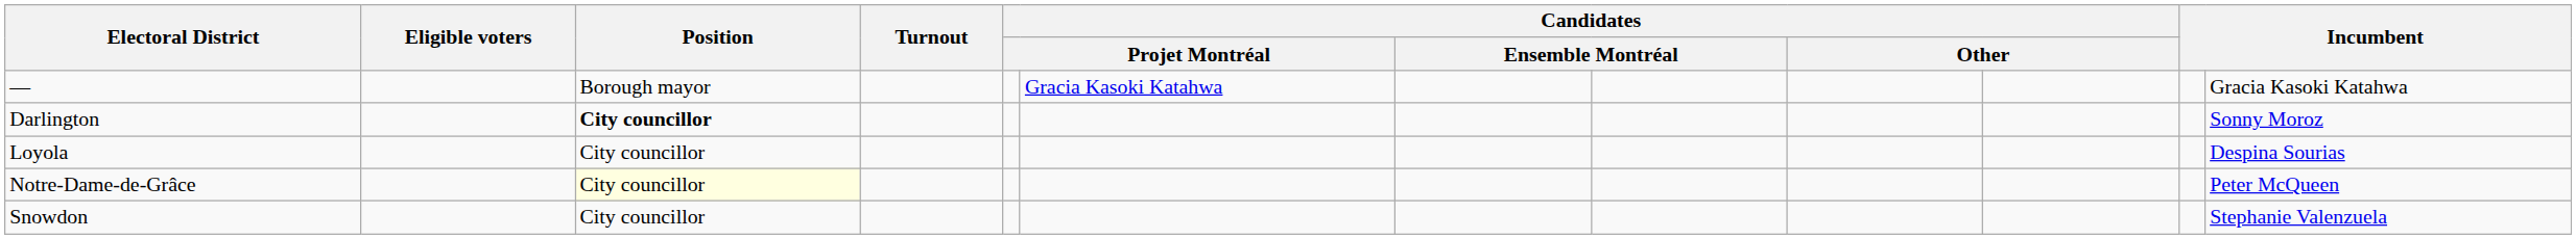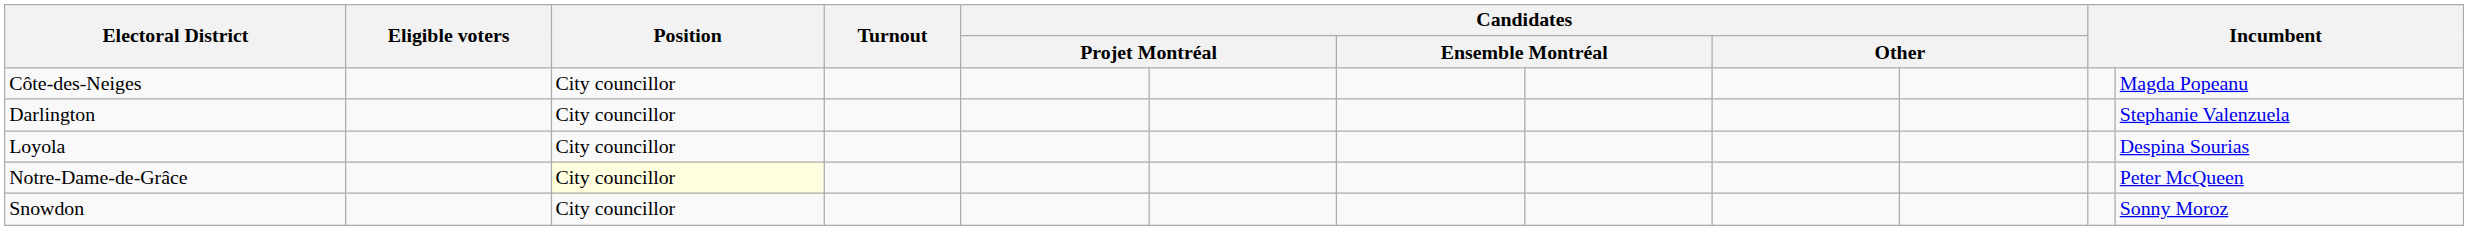 <table class="wikitable" width="100%">
 <tr>
 <th width=10% rowspan=2>Electoral District</th>
 <th width=6% rowspan=2>Eligible voters</th>
 <th width=8% rowspan=2>Position</th>
 <th width=4% rowspan=2>Turnout</th>
 <th colspan=6>Candidates</th>
 <th width=11% colspan=2 rowspan=2>Incumbent</th>
 </tr>
 <tr>
 <th width=11% colspan=2 ><span>Projet Montréal</span></th>
 <th width=11% colspan=2 ><span>Ensemble Montréal</span></th>
 <th width=11% colspan=2 >Other</th>
 </tr>
 <tr>
-<td>—</td>
+<td>Côte-des-Neiges</td>
 <td></td>
-<td>Borough mayor</td>
-<td></td>
-<td></td>
-<td><a href='#'>Gracia Kasoki Katahwa</a></td>
-<td></td>
-<td></td>
-<td></td>
-<td></td>
-<td> </td>
-<td>Gracia Kasoki Katahwa</td>
-</tr>
-<tr>
-<td>Darlington</td>
-<td></td>
-<td><strong>City councillor</strong></td>
+<td>City councillor</td>
 <td></td>
 <td></td>
 <td></td>
 <td></td>
 <td></td>
 <td></td>
 <td></td>
 <td> </td>
-<td><a href='#'>Sonny Moroz</a></td>
+<td><a href='#'>Magda Popeanu</a></td>
+</tr>
+<tr>
+<td>Darlington</td>
+<td></td>
+<td>City councillor</td>
+<td></td>
+<td></td>
+<td></td>
+<td></td>
+<td></td>
+<td></td>
+<td></td>
+<td> </td>
+<td><a href='#'>Stephanie Valenzuela</a></td>
 </tr>
 <tr>
 <td>Loyola</td>
 <td></td>
 <td>City councillor</td>
 <td></td>
 <td></td>
 <td></td>
 <td></td>
 <td></td>
 <td></td>
 <td></td>
 <td> </td>
 <td><a href='#'>Despina Sourias</a></td>
 </tr>
 <tr>
 <td>Notre-Dame-de-Grâce</td>
 <td></td>
 <td style="background: lightyellow;">City councillor</td>
 <td></td>
 <td></td>
 <td></td>
 <td></td>
 <td></td>
 <td></td>
 <td></td>
 <td> </td>
 <td><a href='#'>Peter McQueen</a></td>
 </tr>
 <tr>
 <td>Snowdon</td>
 <td></td>
 <td>City councillor</td>
 <td></td>
 <td></td>
 <td></td>
 <td></td>
 <td></td>
 <td></td>
 <td></td>
 <td> </td>
-<td><a href='#'>Stephanie Valenzuela</a></td>
+<td><a href='#'>Sonny Moroz</a></td>
 </tr>
 </table>
